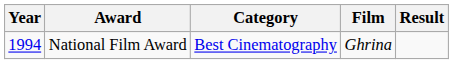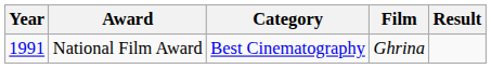 <table class="wikitable" style="font-size: 95%;">
 <tr>
 <th>Year</th>
 <th>Award</th>
 <th>Category</th>
 <th>Film</th>
 <th>Result</th>
 </tr>
 <tr>
-<td><a href='#'>1994</a></td>
+<td><a href='#'>1991</a></td>
 <td>National Film Award</td>
 <td><a href='#'>Best Cinematography</a></td>
 <td><em>Ghrina</em></td>
 <td></td>
 </tr>
 </table>
